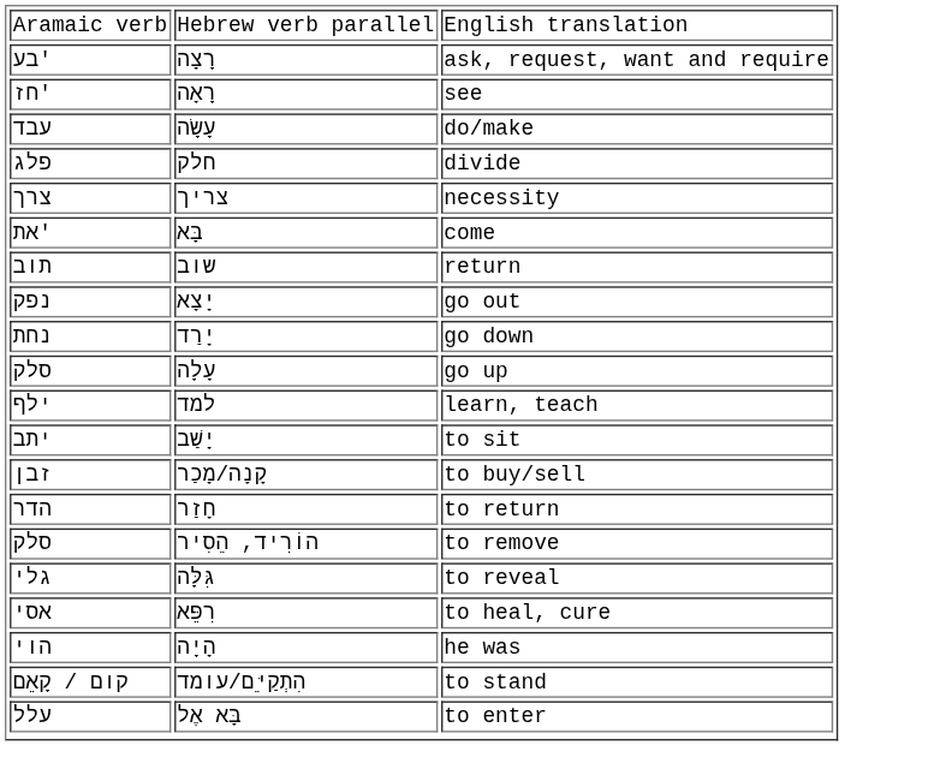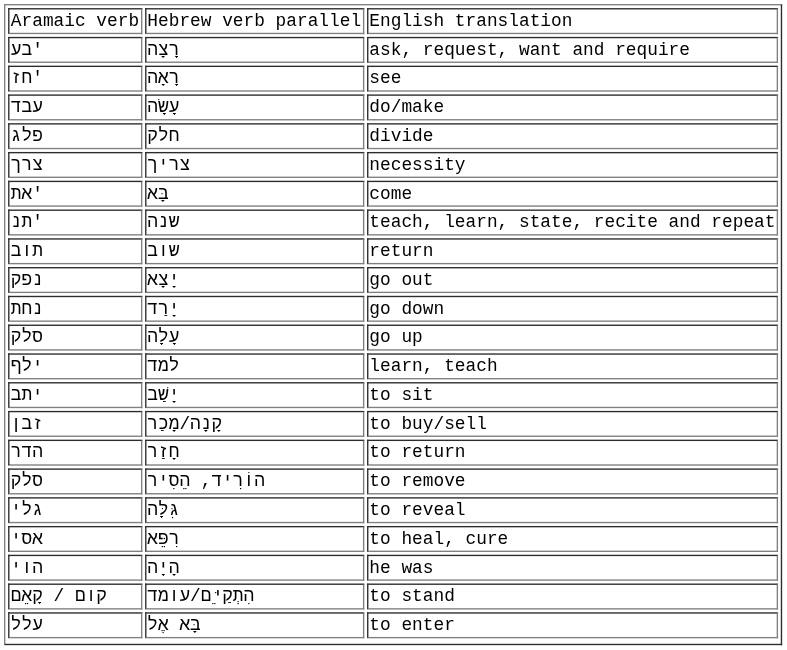 <table border=1>
 <tr>
 <td>Aramaic verb</td>
 <td>Hebrew verb parallel</td>
 <td>English translation</td>
 </tr>
 <tr>
 <td>בע'</td>
 <td>רָצָה</td>
 <td>ask, request, want and require</td>
 </tr>
 <tr>
 <td>חז'</td>
 <td>רָאָה</td>
 <td>see</td>
 </tr>
 <tr>
 <td>עבד</td>
 <td>עָשָׂה</td>
 <td>do/make</td>
 </tr>
 <tr>
 <td>פלג</td>
 <td>חלק</td>
 <td>divide</td>
 </tr>
 <tr>
 <td>צרך</td>
 <td>צריך</td>
 <td>necessity</td>
 </tr>
 <tr>
 <td>את'</td>
 <td>בָּא</td>
 <td>come</td>
+</tr>
+<tr>
+<td>תנ'</td>
+<td>שנה</td>
+<td>teach, learn, state, recite and repeat</td>
 </tr>
 <tr>
 <td>תוב</td>
 <td>שוב</td>
 <td>return</td>
 </tr>
 <tr>
 <td>נפק</td>
 <td>יָצָא</td>
 <td>go out</td>
 </tr>
 <tr>
 <td>נחת</td>
 <td>יָרַד</td>
 <td>go down</td>
 </tr>
 <tr>
 <td>סלק</td>
 <td>עָלָה</td>
 <td>go up</td>
 </tr>
 <tr>
 <td>ילף</td>
 <td>למד</td>
 <td>learn, teach</td>
 </tr>
 <tr>
 <td>יתב</td>
 <td>יָשַׁב</td>
 <td>to sit</td>
 </tr>
 <tr>
 <td>זבן</td>
 <td>קָנָה/מָכַר</td>
 <td>to buy/sell</td>
 </tr>
 <tr>
 <td>הדר</td>
 <td>חָזַר</td>
 <td>to return</td>
 </tr>
 <tr>
 <td>סלק</td>
 <td>הוֹרִיד, הֵסִיר</td>
 <td>to remove</td>
 </tr>
 <tr>
 <td>גלי</td>
 <td>גִּלָּה</td>
 <td>to reveal</td>
 </tr>
 <tr>
 <td>אסי</td>
 <td>רִפֵּא</td>
 <td>to heal, cure</td>
 </tr>
 <tr>
 <td>הוי</td>
 <td>הָיָה</td>
 <td>he was</td>
 </tr>
 <tr>
 <td>קום /  קָאֵם</td>
 <td>הִתְקַיֵּם/עומד</td>
 <td>to stand</td>
 </tr>
 <tr>
 <td>עלל</td>
 <td>בָּא אֶל</td>
 <td>to enter</td>
 </tr>
 <tr>
 </tr>
 </table>
